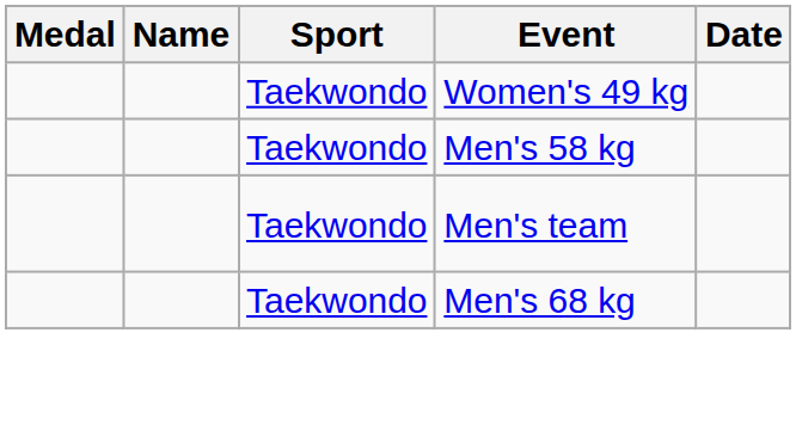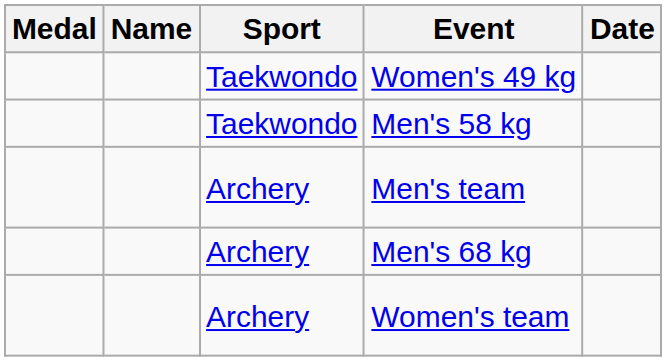 <table class="wikitable sortable" style="font-size:95%">
 <tr>
 <th>Medal</th>
 <th>Name</th>
 <th>Sport</th>
 <th>Event</th>
 <th>Date</th>
 </tr>
 <tr>
 <td></td>
 <td></td>
 <td><a href='#'>Taekwondo</a></td>
 <td><a href='#'>Women's 49 kg</a></td>
 <td></td>
 </tr>
 <tr>
 <td></td>
 <td></td>
 <td><a href='#'>Taekwondo</a></td>
 <td><a href='#'>Men's 58 kg</a></td>
 <td></td>
 </tr>
 <tr>
 <td></td>
 <td><br><br></td>
-<td><a href='#'>Taekwondo</a></td>
+<td><a href='#'>Archery</a></td>
 <td><a href='#'>Men's team</a></td>
 <td></td>
 </tr>
 <tr>
 <td></td>
 <td></td>
-<td><a href='#'>Taekwondo</a></td>
+<td><a href='#'>Archery</a></td>
 <td><a href='#'>Men's 68 kg</a></td>
 <td></td>
 </tr>
+<tr>
+<td></td>
+<td><br><br></td>
+<td><a href='#'>Archery</a></td>
+<td><a href='#'>Women's team</a></td>
+<td></td>
+</tr>
 </table>
